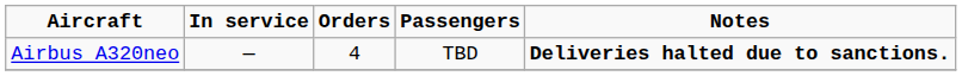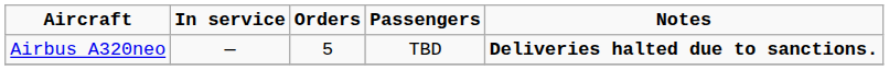 <table class="wikitable" style="border-collapse:collapse;text-align:center;margin:auto;">
 <tr>
 <td><strong>Aircraft</strong></td>
 <td><strong>In service</strong></td>
 <td><strong>Orders</strong></td>
 <td><strong>Passengers</strong></td>
 <td><strong>Notes</strong></td>
 </tr>
 <tr>
 <td><a href='#'>Airbus A320neo</a></td>
 <td>—</td>
-<td>4</td>
+<td>5</td>
 <td>TBD</td>
 <td><strong>Deliveries halted due to sanctions.</strong></td>
 </tr>
 <tr>
 </tr>
 </table>
